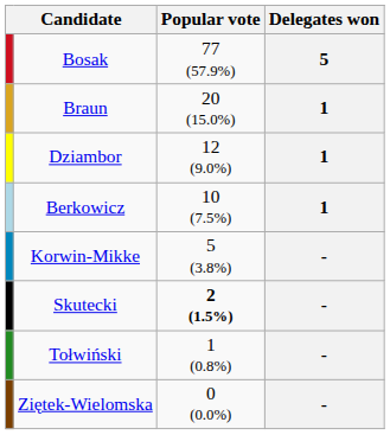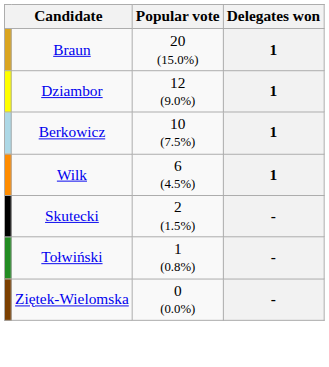 <table class="wikitable sortable" style="text-align:center;">
 <tr>
 <th colspan=2>Candidate</th>
 <th>Popular vote</th>
 <th>Delegates won</th>
-</tr>
-<tr>
-<td style="background:#CF1020;"></td>
-<td><a href='#'>Bosak</a></td>
-<td>77<br><small>(57.9%)</small></td>
-<th scope="row" data-sort-value="5">5</th>
 </tr>
 <tr>
 <td style="background:#DAA520;"></td>
 <td><a href='#'>Braun</a></td>
 <td>20<br><small>(15.0%)</small></td>
 <th scope="row" data-sort-value="1">1</th>
 </tr>
 <tr>
 <td style="background:#FFFF00;"></td>
 <td><a href='#'>Dziambor</a></td>
 <td>12<br><small>(9.0%)</small></td>
 <th scope="row" data-sort-value="1">1</th>
 </tr>
 <tr>
 <td style="background:#ADD8E6;"></td>
 <td><a href='#'>Berkowicz</a></td>
 <td>10<br><small>(7.5%)</small></td>
 <th scope="row" data-sort-value="1">1</th>
 </tr>
 <tr>
-<td style="background:#0087BD;"></td>
-<td><a href='#'>Korwin-Mikke</a></td>
-<td>5<br><small>(3.8%)</small></td>
-<th scope="row" data-sort-value="-">-</th>
+<td style="background:#FF8C00;"></td>
+<td><a href='#'>Wilk</a></td>
+<td>6<br><small>(4.5%)</small></td>
+<th scope="row" data-sort-value="1">1</th>
 </tr>
 <tr>
 <td style="background:#000000;"></td>
 <td><a href='#'>Skutecki</a></td>
-<td><strong>2<br><small>(1.5%)</small></strong></td>
+<td>2<br><small>(1.5%)</small></td>
 <th scope="row" data-sort-value="-">-</th>
 </tr>
 <tr>
 <td style="background:#228B22;"></td>
 <td><a href='#'>Tołwiński</a></td>
 <td>1<br><small>(0.8%)</small></td>
 <th scope="row" data-sort-value="-">-</th>
 </tr>
 <tr>
 <td style="background:#7B3F00;"></td>
 <td><a href='#'>Ziętek-Wielomska</a></td>
 <td>0<br><small>(0.0%)</small></td>
 <th scope="row" data-sort-value="-">-</th>
 </tr>
 </table>
